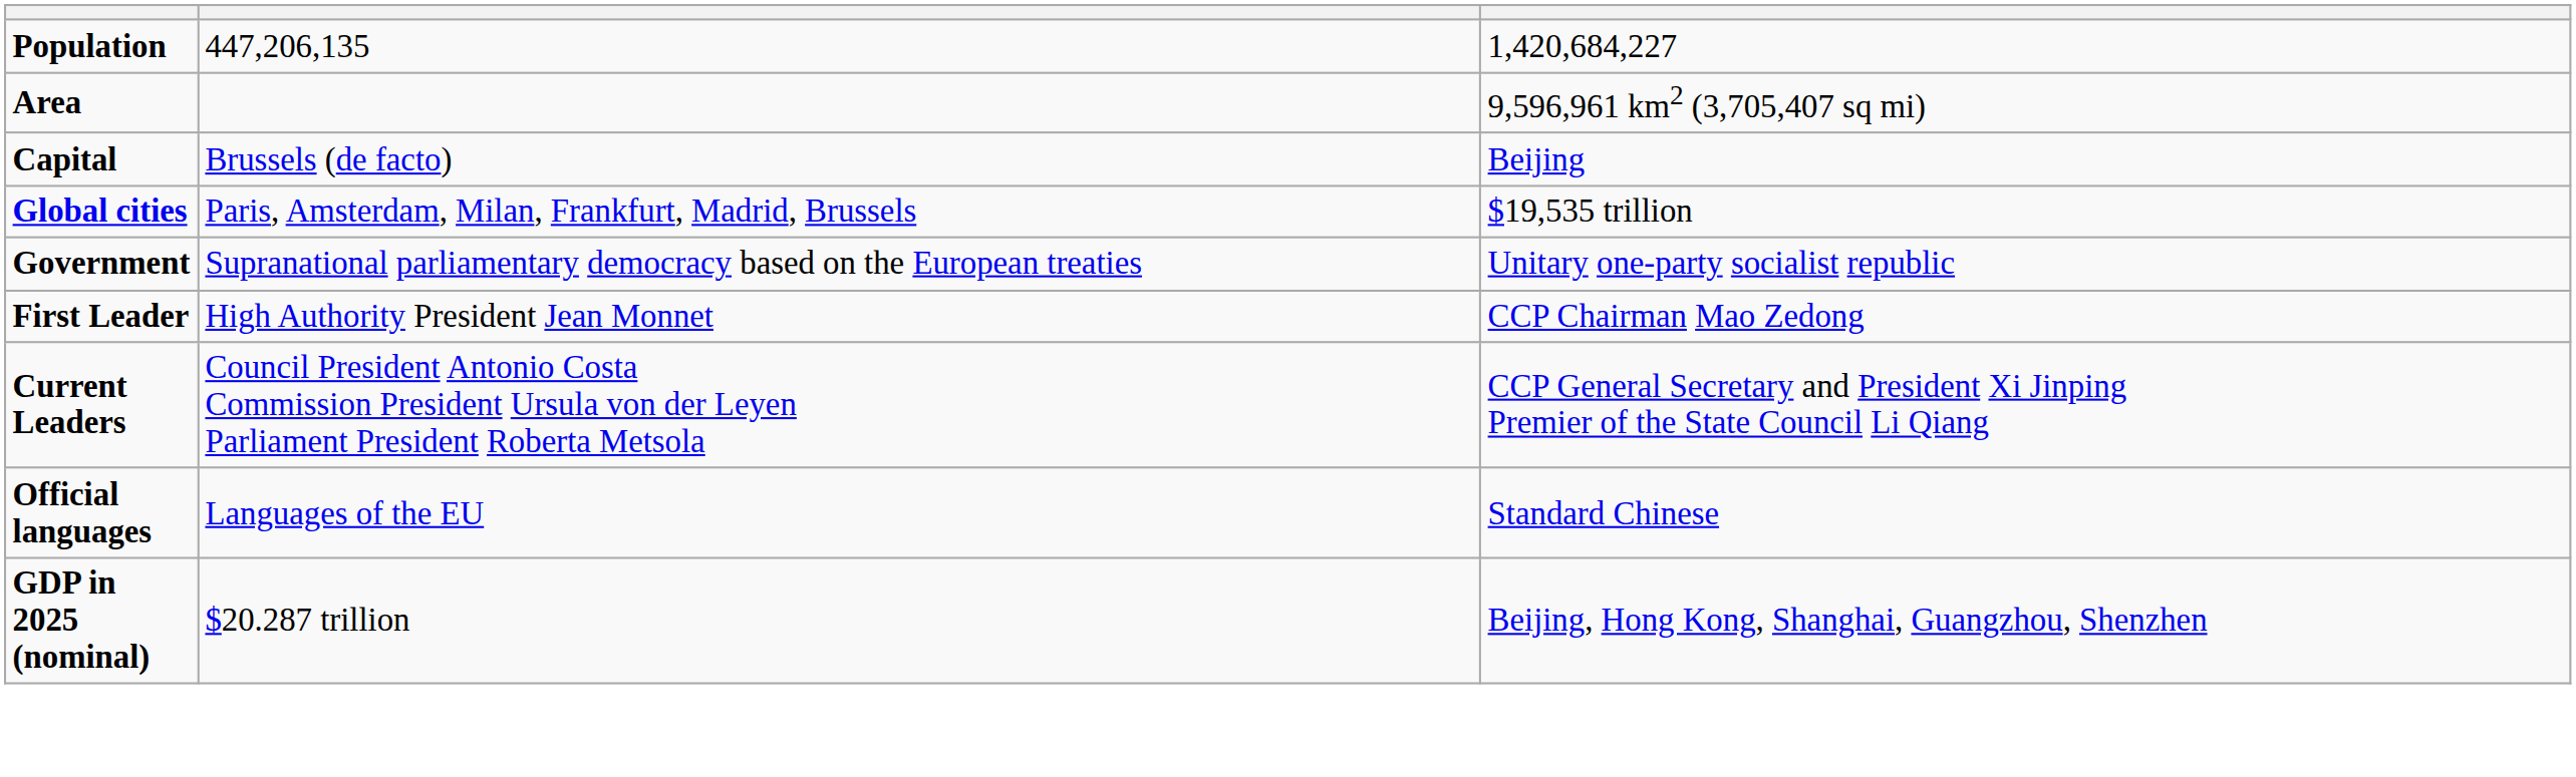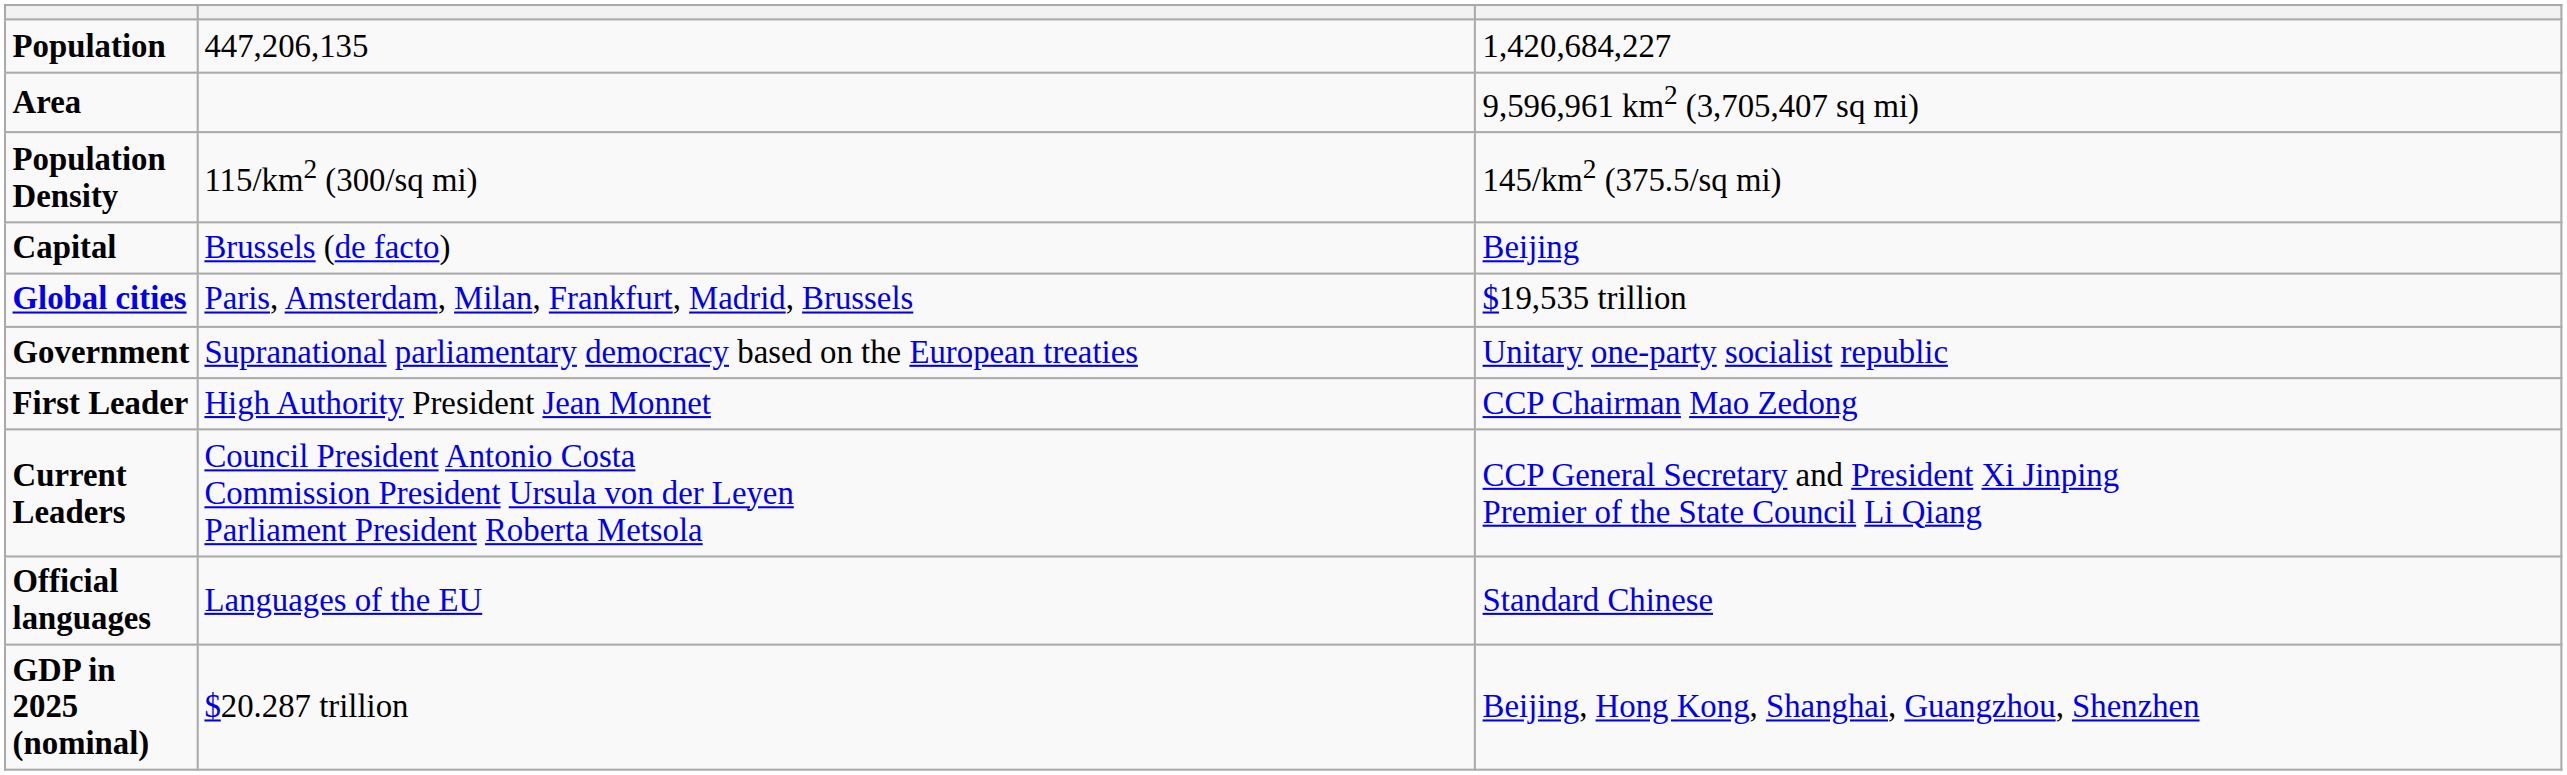 <table class="wikitable">
 <tr>
 <th style="width:5%;"></th>
 <th style="width:50%;"></th>
 <th style="width:100∗⊻÷%;"></th>
 </tr>
 <tr>
 <td><strong>Population</strong></td>
 <td>447,206,135</td>
 <td>1,420,684,227</td>
 </tr>
 <tr>
 <td><strong>Area</strong></td>
 <td></td>
 <td>9,596,961 km<sup>2</sup> (3,705,407 sq mi)</td>
+</tr>
+<tr>
+<td><strong>Population Density</strong></td>
+<td>115/km<sup>2</sup> (300/sq mi)</td>
+<td>145/km<sup>2</sup> (375.5/sq mi)</td>
 </tr>
 <tr>
 <td><strong>Capital</strong></td>
 <td><a href='#'>Brussels</a> (<a href='#'>de facto</a>)</td>
 <td><a href='#'>Beijing</a></td>
 </tr>
 <tr>
 <td><strong><a href='#'>Global cities</a></strong></td>
 <td><a href='#'>Paris</a>, <a href='#'>Amsterdam</a>, <a href='#'>Milan</a>, <a href='#'>Frankfurt</a>, <a href='#'>Madrid</a>, <a href='#'>Brussels</a></td>
 <td><a href='#'>$</a>19,535 trillion</td>
 </tr>
 <tr>
 <td><strong>Government</strong></td>
 <td><a href='#'>Supranational</a> <a href='#'>parliamentary</a> <a href='#'>democracy</a> based on the <a href='#'>European treaties</a></td>
 <td><a href='#'>Unitary</a> <a href='#'>one-party</a> <a href='#'>socialist</a> <a href='#'>republic</a></td>
 </tr>
 <tr>
 <td><strong>First Leader</strong></td>
 <td><a href='#'>High Authority</a> President <a href='#'>Jean Monnet</a></td>
 <td><a href='#'>CCP Chairman</a> <a href='#'>Mao Zedong</a></td>
 </tr>
 <tr>
 <td><strong>Current Leaders</strong></td>
 <td><a href='#'>Council President</a> <a href='#'>Antonio Costa</a><br> <a href='#'>Commission President</a> <a href='#'>Ursula von der Leyen</a><br> <a href='#'>Parliament President</a> <a href='#'>Roberta Metsola</a></td>
 <td><a href='#'>CCP General Secretary</a> and <a href='#'>President</a> <a href='#'>Xi Jinping</a> <br> <a href='#'>Premier of the State Council</a> <a href='#'>Li Qiang</a></td>
 </tr>
 <tr>
 <td><strong>Official languages</strong></td>
 <td><a href='#'>Languages of the EU</a></td>
 <td><a href='#'>Standard Chinese</a></td>
 </tr>
 <tr>
 <td><strong>GDP in 2025 (nominal)</strong></td>
 <td><a href='#'>$</a>20.287 trillion</td>
 <td><a href='#'>Beijing</a>, <a href='#'>Hong Kong</a>, <a href='#'>Shanghai</a>, <a href='#'>Guangzhou</a>, <a href='#'>Shenzhen</a></td>
 </tr>
 </table>
